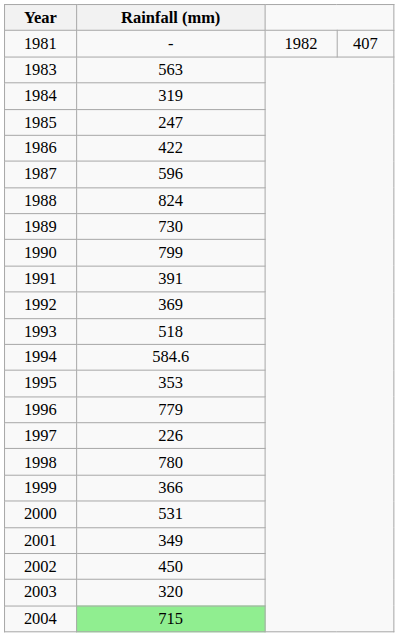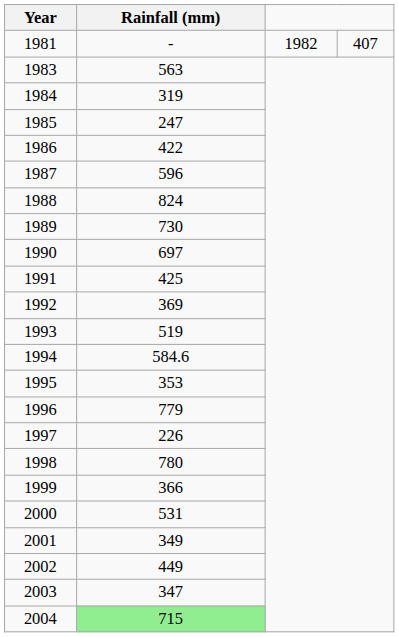 <table class="wikitable sortable" style="text-align:center" width=30%>
 <tr>
 <th>Year</th>
 <th>Rainfall (mm)</th>
 </tr>
 <tr>
 <td>1981</td>
 <td 500>-</td>
 <td>1982</td>
 <td>407</td>
 </tr>
 <tr>
 <td>1983</td>
 <td>563</td>
 </tr>
 <tr>
 <td>1984</td>
 <td>319</td>
 </tr>
 <tr>
 <td>1985</td>
 <td>247</td>
 </tr>
 <tr>
 <td>1986</td>
 <td>422</td>
 </tr>
 <tr>
 <td>1987</td>
 <td>596</td>
 </tr>
 <tr>
 <td>1988</td>
 <td>824</td>
 </tr>
 <tr>
 <td>1989</td>
 <td>730</td>
 </tr>
 <tr>
 <td>1990</td>
-<td>799</td>
+<td>697</td>
 </tr>
 <tr>
 <td>1991</td>
-<td>391</td>
+<td>425</td>
 </tr>
 <tr>
 <td>1992</td>
 <td>369</td>
 </tr>
 <tr>
 <td>1993</td>
-<td>518</td>
+<td>519</td>
 </tr>
 <tr>
 <td>1994</td>
 <td>584.6</td>
 </tr>
 <tr>
 <td>1995</td>
 <td>353</td>
 </tr>
 <tr>
 <td>1996</td>
 <td>779</td>
 </tr>
 <tr>
 <td>1997</td>
 <td>226</td>
 </tr>
 <tr>
 <td>1998</td>
 <td>780</td>
 </tr>
 <tr>
 <td>1999</td>
 <td>366</td>
 </tr>
 <tr>
 <td>2000</td>
 <td>531</td>
 </tr>
 <tr>
 <td>2001</td>
 <td>349</td>
 </tr>
 <tr>
 <td>2002</td>
-<td>450</td>
+<td>449</td>
 </tr>
 <tr>
 <td>2003</td>
-<td>320</td>
+<td>347</td>
 </tr>
 <tr>
 <td>2004</td>
 <td style="background: lightgreen;">715</td>
 </tr>
 </table>
